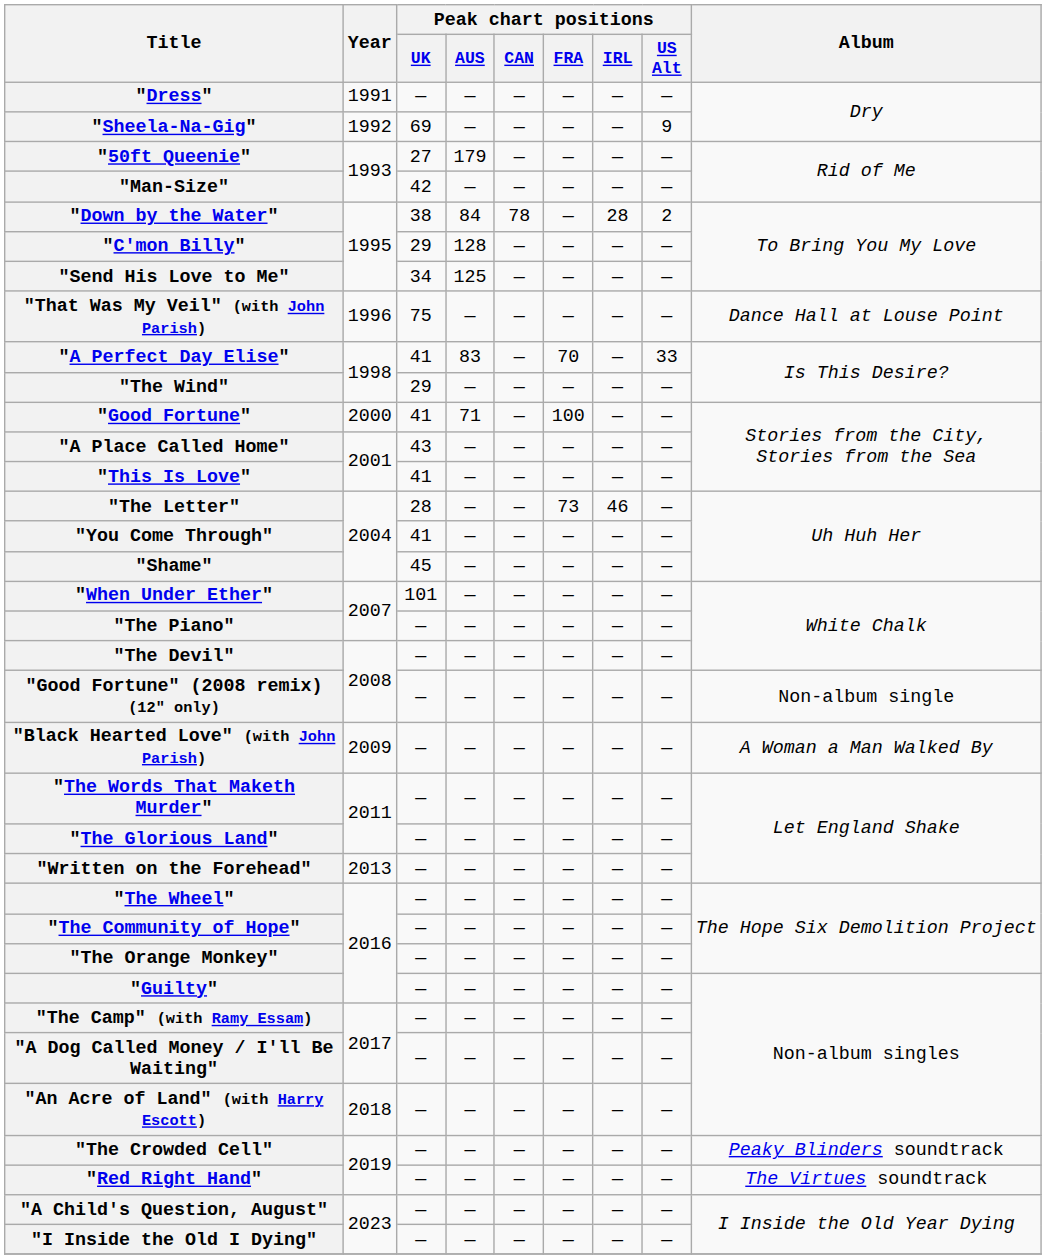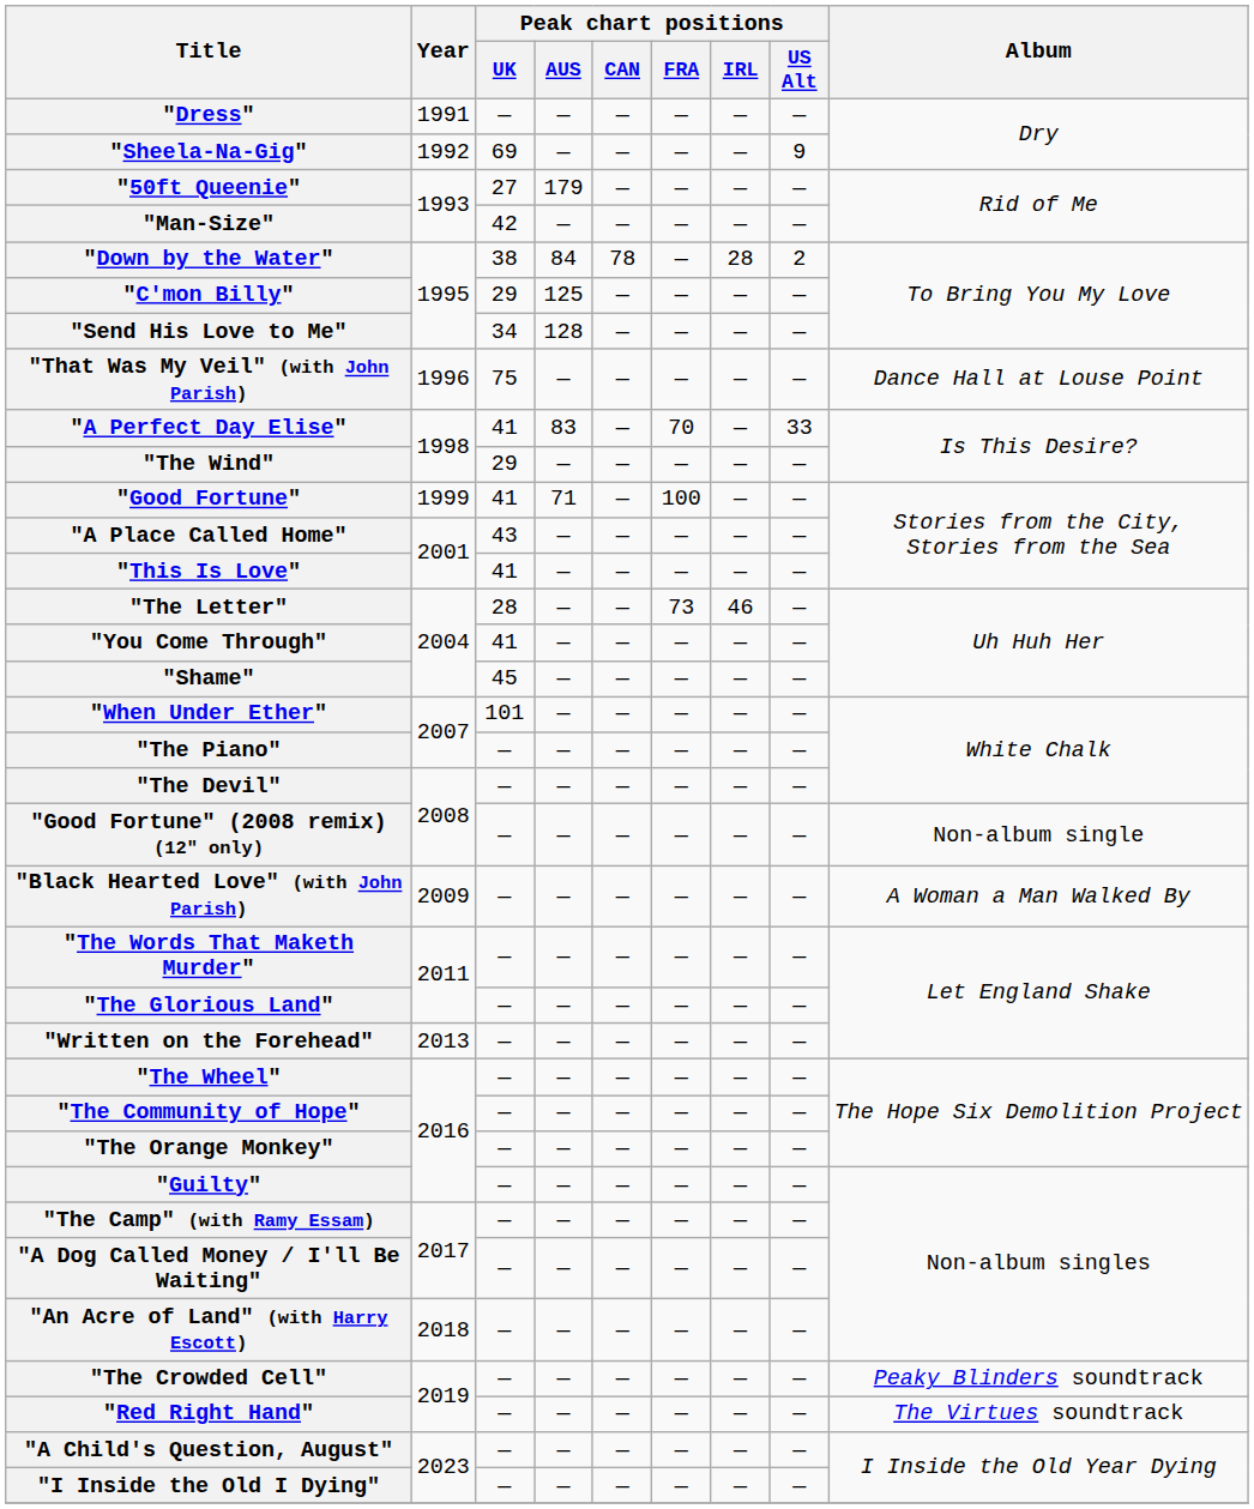 <table class="wikitable plainrowheaders" style="text-align:center;" border="1">
 <tr>
 <th scope="col" rowspan="2" style="width:18em;">Title</th>
 <th scope="col" rowspan="2">Year</th>
 <th scope="col" colspan="6">Peak chart positions</th>
 <th scope="col" rowspan="2">Album</th>
 </tr>
 <tr>
 <th scope="col" style="width:2.5em;font-size:90%;"><a href='#'>UK</a><br></th>
 <th scope="col" style="width:2.5em;font-size:90%;"><a href='#'>AUS</a><br></th>
 <th scope="col" style="width:2.5em;font-size:90%;"><a href='#'>CAN</a><br></th>
 <th scope="col" style="width:2.5em;font-size:90%;"><a href='#'>FRA</a><br></th>
 <th scope="col" style="width:2.5em;font-size:90%;"><a href='#'>IRL</a><br></th>
 <th scope="col" style="width:2.5em;font-size:90%;"><a href='#'>US Alt</a><br></th>
 </tr>
 <tr>
 <th scope="row">"<a href='#'>Dress</a>"</th>
 <td>1991</td>
 <td>—</td>
 <td>—</td>
 <td>—</td>
 <td>—</td>
 <td>—</td>
 <td>—</td>
 <td rowspan="2"><em>Dry</em></td>
 </tr>
 <tr>
 <th scope="row">"<a href='#'>Sheela-Na-Gig</a>"</th>
 <td>1992</td>
 <td>69</td>
 <td>—</td>
 <td>—</td>
 <td>—</td>
 <td>—</td>
 <td>9</td>
 </tr>
 <tr>
 <th scope="row">"<a href='#'>50ft Queenie</a>"</th>
 <td rowspan="2">1993</td>
 <td>27</td>
 <td>179</td>
 <td>—</td>
 <td>—</td>
 <td>—</td>
 <td>—</td>
 <td rowspan="2"><em>Rid of Me</em></td>
 </tr>
 <tr>
 <th scope="row">"Man-Size"</th>
 <td>42</td>
 <td>—</td>
 <td>—</td>
 <td>—</td>
 <td>—</td>
 <td>—</td>
 </tr>
 <tr>
 <th scope="row">"<a href='#'>Down by the Water</a>"</th>
 <td rowspan="3">1995</td>
 <td>38</td>
 <td>84</td>
 <td>78</td>
 <td>—</td>
 <td>28</td>
 <td>2</td>
 <td rowspan="3"><em>To Bring You My Love</em></td>
 </tr>
 <tr>
 <th scope="row">"<a href='#'>C'mon Billy</a>"</th>
 <td>29</td>
-<td>128</td>
+<td>125</td>
 <td>—</td>
 <td>—</td>
 <td>—</td>
 <td>—</td>
 </tr>
 <tr>
 <th scope="row">"Send His Love to Me"</th>
 <td>34</td>
-<td>125</td>
+<td>128</td>
 <td>—</td>
 <td>—</td>
 <td>—</td>
 <td>—</td>
 </tr>
 <tr>
 <th scope="row">"That Was My Veil" <small>(with <a href='#'>John Parish</a>)</small></th>
 <td>1996</td>
 <td>75</td>
 <td>—</td>
 <td>—</td>
 <td>—</td>
 <td>—</td>
 <td>—</td>
 <td><em>Dance Hall at Louse Point</em></td>
 </tr>
 <tr>
 <th scope="row">"<a href='#'>A Perfect Day Elise</a>"</th>
 <td rowspan="2">1998</td>
 <td>41</td>
 <td>83</td>
 <td>—</td>
 <td>70</td>
 <td>—</td>
 <td>33</td>
 <td rowspan="2"><em>Is This Desire?</em></td>
 </tr>
 <tr>
 <th scope="row">"The Wind"</th>
 <td>29</td>
 <td>—</td>
 <td>—</td>
 <td>—</td>
 <td>—</td>
 <td>—</td>
 </tr>
 <tr>
 <th scope="row">"<a href='#'>Good Fortune</a>"</th>
-<td>2000</td>
+<td>1999</td>
 <td>41</td>
 <td>71</td>
 <td>—</td>
 <td>100</td>
 <td>—</td>
 <td>—</td>
 <td rowspan="3"><em>Stories from the City, <br>Stories from the Sea</em></td>
 </tr>
 <tr>
 <th scope="row">"A Place Called Home"</th>
 <td rowspan="2">2001</td>
 <td>43</td>
 <td>—</td>
 <td>—</td>
 <td>—</td>
 <td>—</td>
 <td>—</td>
 </tr>
 <tr>
 <th scope="row">"<a href='#'>This Is Love</a>"</th>
 <td>41</td>
 <td>—</td>
 <td>—</td>
 <td>—</td>
 <td>—</td>
 <td>—</td>
 </tr>
 <tr>
 <th scope="row">"The Letter"</th>
 <td rowspan="3">2004</td>
 <td>28</td>
 <td>—</td>
 <td>—</td>
 <td>73</td>
 <td>46</td>
 <td>—</td>
 <td rowspan="3"><em>Uh Huh Her</em></td>
 </tr>
 <tr>
 <th scope="row">"You Come Through"</th>
 <td>41</td>
 <td>—</td>
 <td>—</td>
 <td>—</td>
 <td>—</td>
 <td>—</td>
 </tr>
 <tr>
 <th scope="row">"Shame"</th>
 <td>45</td>
 <td>—</td>
 <td>—</td>
 <td>—</td>
 <td>—</td>
 <td>—</td>
 </tr>
 <tr>
 <th scope="row">"<a href='#'>When Under Ether</a>"</th>
 <td rowspan="2">2007</td>
 <td>101</td>
 <td>—</td>
 <td>—</td>
 <td>—</td>
 <td>—</td>
 <td>—</td>
 <td rowspan="3"><em>White Chalk</em></td>
 </tr>
 <tr>
 <th scope="row">"The Piano"</th>
 <td>—</td>
 <td>—</td>
 <td>—</td>
 <td>—</td>
 <td>—</td>
 <td>—</td>
 </tr>
 <tr>
 <th scope="row">"The Devil"</th>
 <td rowspan="2">2008</td>
 <td>—</td>
 <td>—</td>
 <td>—</td>
 <td>—</td>
 <td>—</td>
 <td>—</td>
 </tr>
 <tr>
 <th scope="row">"Good Fortune" (2008 remix) <small>(12" only)</small></th>
 <td>—</td>
 <td>—</td>
 <td>—</td>
 <td>—</td>
 <td>—</td>
 <td>—</td>
 <td>Non-album single</td>
 </tr>
 <tr>
 <th scope="row">"Black Hearted Love" <small>(with <a href='#'>John Parish</a>)</small></th>
 <td>2009</td>
 <td>—</td>
 <td>—</td>
 <td>—</td>
 <td>—</td>
 <td>—</td>
 <td>—</td>
 <td><em>A Woman a Man Walked By</em></td>
 </tr>
 <tr>
 <th scope="row">"<a href='#'>The Words That Maketh Murder</a>"</th>
 <td rowspan="2">2011</td>
 <td>—</td>
 <td>—</td>
 <td>—</td>
 <td>—</td>
 <td>—</td>
 <td>—</td>
 <td rowspan="3"><em>Let England Shake</em></td>
 </tr>
 <tr>
 <th scope="row">"<a href='#'>The Glorious Land</a>"</th>
 <td>—</td>
 <td>—</td>
 <td>—</td>
 <td>—</td>
 <td>—</td>
 <td>—</td>
 </tr>
 <tr>
 <th scope="row">"Written on the Forehead"</th>
 <td>2013</td>
 <td>—</td>
 <td>—</td>
 <td>—</td>
 <td>—</td>
 <td>—</td>
 <td>—</td>
 </tr>
 <tr>
 <th scope="row">"<a href='#'>The Wheel</a>"</th>
 <td rowspan="4">2016</td>
 <td>—</td>
 <td>—</td>
 <td>—</td>
 <td>—</td>
 <td>—</td>
 <td>—</td>
 <td rowspan="3"><em>The Hope Six Demolition Project</em></td>
 </tr>
 <tr>
 <th scope="row">"<a href='#'>The Community of Hope</a>"</th>
 <td>—</td>
 <td>—</td>
 <td>—</td>
 <td>—</td>
 <td>—</td>
 <td>—</td>
 </tr>
 <tr>
 <th scope="row">"The Orange Monkey"</th>
 <td>—</td>
 <td>—</td>
 <td>—</td>
 <td>—</td>
 <td>—</td>
 <td>—</td>
 </tr>
 <tr>
 <th scope="row">"<a href='#'>Guilty</a>"</th>
 <td>—</td>
 <td>—</td>
 <td>—</td>
 <td>—</td>
 <td>—</td>
 <td>—</td>
 <td rowspan="4">Non-album singles</td>
 </tr>
 <tr>
 <th scope="row">"The Camp" <small>(with <a href='#'>Ramy Essam</a>)</small></th>
 <td rowspan="2">2017</td>
 <td>—</td>
 <td>—</td>
 <td>—</td>
 <td>—</td>
 <td>—</td>
 <td>—</td>
 </tr>
 <tr>
 <th scope="row">"A Dog Called Money / I'll Be Waiting"</th>
 <td>—</td>
 <td>—</td>
 <td>—</td>
 <td>—</td>
 <td>—</td>
 <td>—</td>
 </tr>
 <tr>
 <th scope="row">"An Acre of Land" <small>(with <a href='#'>Harry Escott</a>)</small></th>
 <td>2018</td>
 <td>—</td>
 <td>—</td>
 <td>—</td>
 <td>—</td>
 <td>—</td>
 <td>—</td>
 </tr>
 <tr>
 <th scope="row">"The Crowded Cell"</th>
 <td rowspan="2">2019</td>
 <td>—</td>
 <td>—</td>
 <td>—</td>
 <td>—</td>
 <td>—</td>
 <td>—</td>
 <td><em><a href='#'>Peaky Blinders</a></em> soundtrack</td>
 </tr>
 <tr>
 <th scope="row">"<a href='#'>Red Right Hand</a>"</th>
 <td>—</td>
 <td>—</td>
 <td>—</td>
 <td>—</td>
 <td>—</td>
 <td>—</td>
 <td><em><a href='#'>The Virtues</a></em> soundtrack</td>
 </tr>
 <tr>
 <th scope="row">"A Child's Question, August"</th>
 <td rowspan="2">2023</td>
 <td>—</td>
 <td>—</td>
 <td>—</td>
 <td>—</td>
 <td>—</td>
 <td>—</td>
 <td rowspan="2"><em>I Inside the Old Year Dying</em></td>
 </tr>
 <tr>
 <th scope="row">"I Inside the Old I Dying"</th>
 <td>—</td>
 <td>—</td>
 <td>—</td>
 <td>—</td>
 <td>—</td>
 <td>—</td>
 </tr>
 <tr>
 </tr>
 </table>
